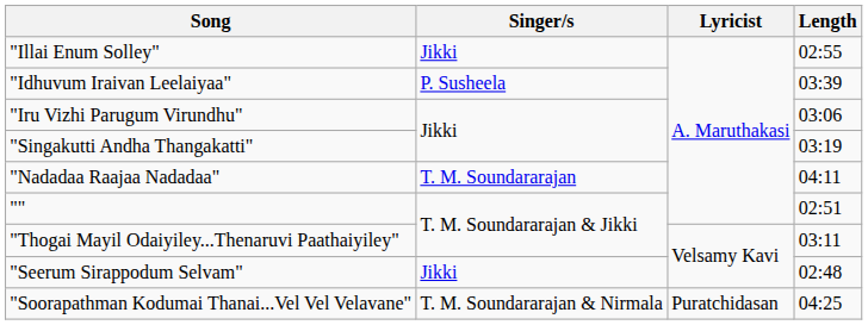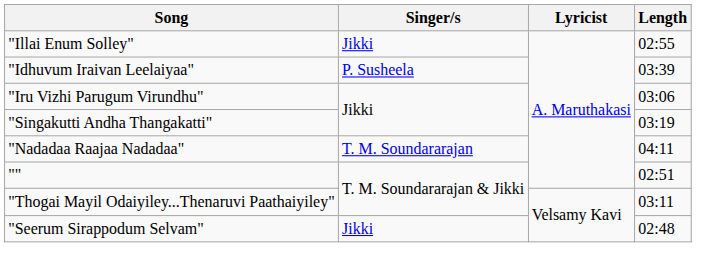 <table class="wikitable" style="font-size:95%;">
 <tr>
 <th>Song</th>
 <th>Singer/s</th>
 <th>Lyricist</th>
 <th>Length</th>
 </tr>
 <tr>
 <td>"Illai Enum Solley"</td>
 <td><a href='#'>Jikki</a></td>
 <td rowspan="6"><a href='#'>A. Maruthakasi</a></td>
 <td>02:55</td>
 </tr>
 <tr>
 <td>"Idhuvum Iraivan Leelaiyaa"</td>
 <td><a href='#'>P. Susheela</a></td>
 <td>03:39</td>
 </tr>
 <tr>
 <td>"Iru Vizhi Parugum Virundhu"</td>
 <td rowspan=2>Jikki</td>
 <td>03:06</td>
 </tr>
 <tr>
 <td>"Singakutti Andha Thangakatti"</td>
 <td>03:19</td>
 </tr>
 <tr>
 <td>"Nadadaa Raajaa Nadadaa"</td>
 <td><a href='#'>T. M. Soundararajan</a></td>
 <td>04:11</td>
 </tr>
 <tr>
 <td>""</td>
 <td rowspan=2>T. M. Soundararajan & Jikki</td>
 <td>02:51</td>
 </tr>
 <tr>
 <td>"Thogai Mayil Odaiyiley...Thenaruvi Paathaiyiley"</td>
 <td rowspan=2>Velsamy Kavi</td>
 <td>03:11</td>
 </tr>
 <tr>
 <td>"Seerum Sirappodum Selvam"</td>
 <td><a href='#'>Jikki</a></td>
 <td>02:48</td>
 </tr>
-<tr>
-<td>"Soorapathman Kodumai Thanai...Vel Vel Velavane"</td>
-<td>T. M. Soundararajan & Nirmala</td>
-<td>Puratchidasan</td>
-<td>04:25</td>
-</tr>
 </table>
